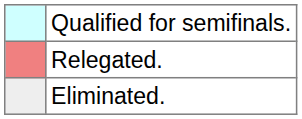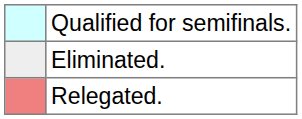 <table bgcolor="#f7f8ff" cellpadding="3" cellspacing="0" border="1" style="font-size: 95%; border: gray solid 1px; border-collapse: collapse;text-align:center;">
 <tr>
 <td style="background:#CFFFFF;" width="20"></td>
 <td bgcolor="#ffffff" align="left">Qualified for semifinals.</td>
 </tr>
 <tr>
+<td style="background: #EEEEEE;" width="20"></td>
+<td bgcolor="#ffffff" align="left">Eliminated.</td>
+</tr>
+<tr>
 <td style="background: #F08080" width="20"></td>
 <td bgcolor="#ffffff" align="left">Relegated.</td>
 </tr>
-<tr>
-<td style="background: #EEEEEE;" width="20"></td>
-<td bgcolor="#ffffff" align="left">Eliminated.</td>
-</tr>
 </table>
